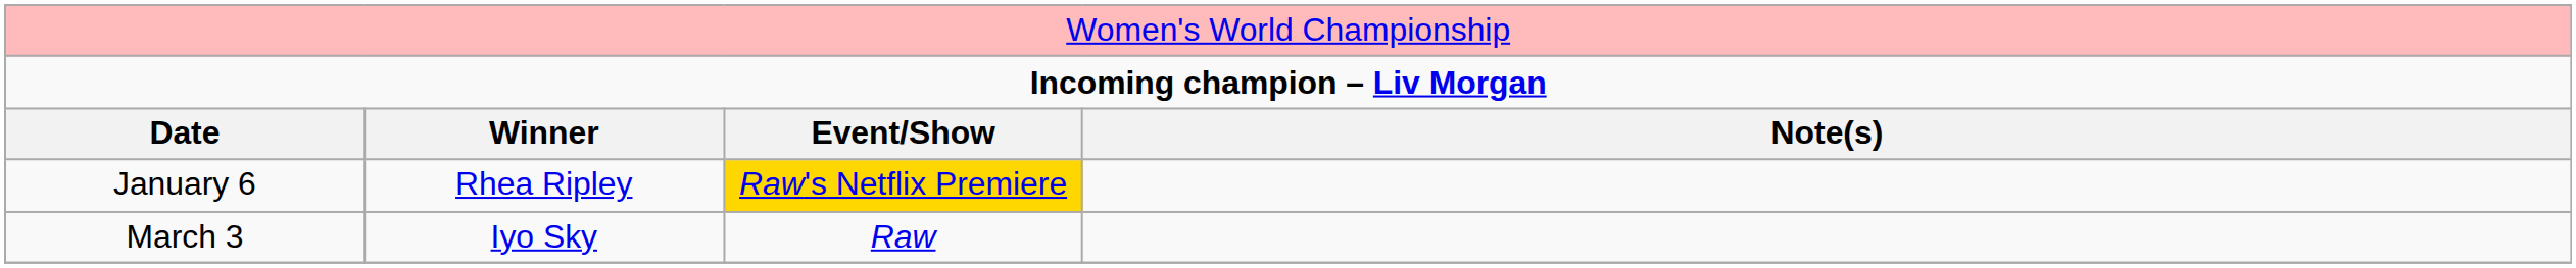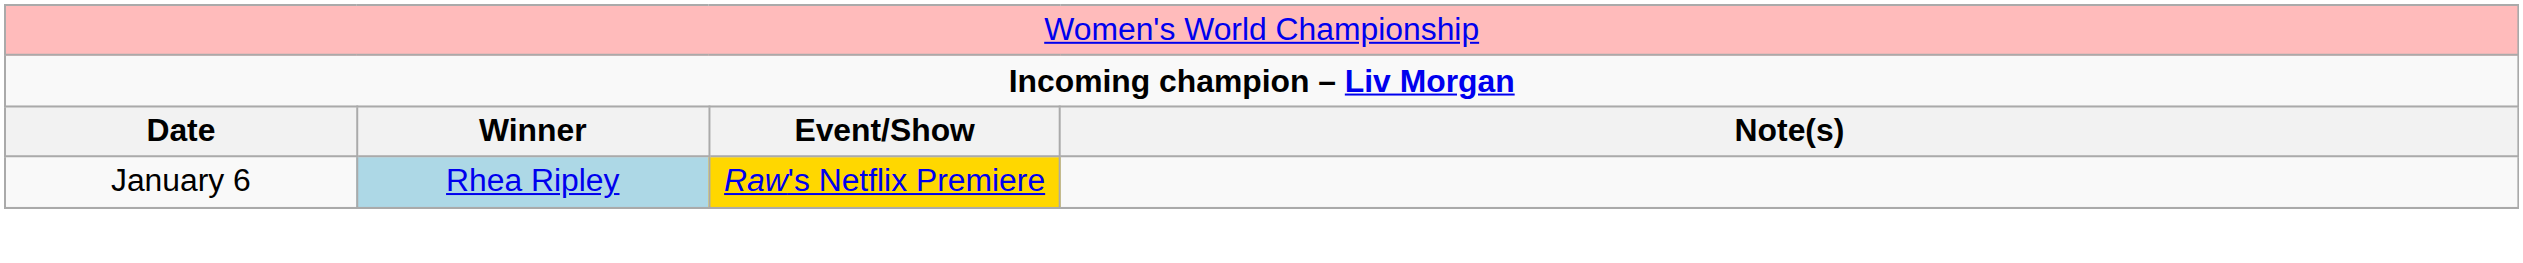 <table class="wikitable" style="text-align:center; width:100%;">
 <tr style="background:#FBB;">
 <td colspan="4" style="text-align: center;"><a href='#'>Women's World Championship</a></td>
 </tr>
 <tr>
 <td colspan="4" style="text-align: center;"><strong>Incoming champion – <a href='#'>Liv Morgan</a></strong></td>
 </tr>
 <tr>
 <th width="14%">Date</th>
 <th width="14%">Winner</th>
 <th width="14%">Event/Show</th>
 <th width="58%">Note(s)</th>
 </tr>
 <tr>
 <td>January 6</td>
-<td><a href='#'>Rhea Ripley</a></td>
+<td style="background: lightblue;"><a href='#'>Rhea Ripley</a></td>
 <td style="background: gold;"><a href='#'><em>Raw</em>'s Netflix Premiere</a></td>
-<td></td>
-</tr>
-<tr>
-<td>March 3</td>
-<td><a href='#'>Iyo Sky</a></td>
-<td><em><a href='#'>Raw</a></em></td>
 <td></td>
 </tr>
 <tr>
 </tr>
 </table>
